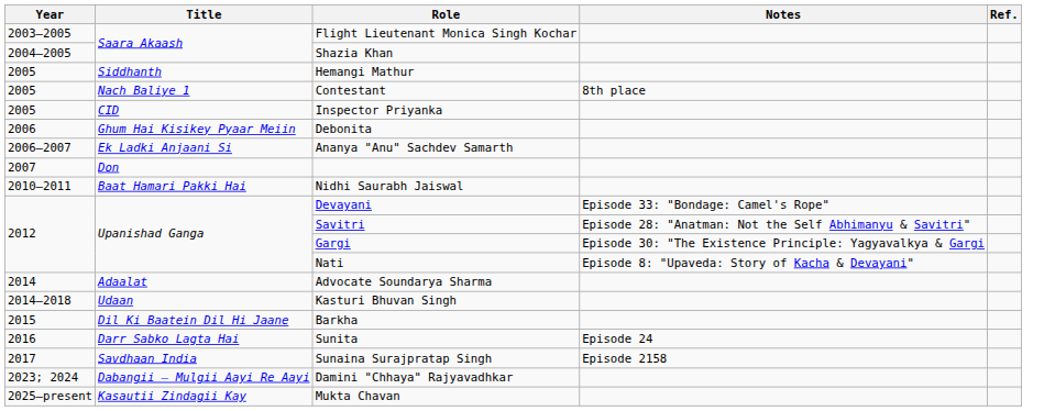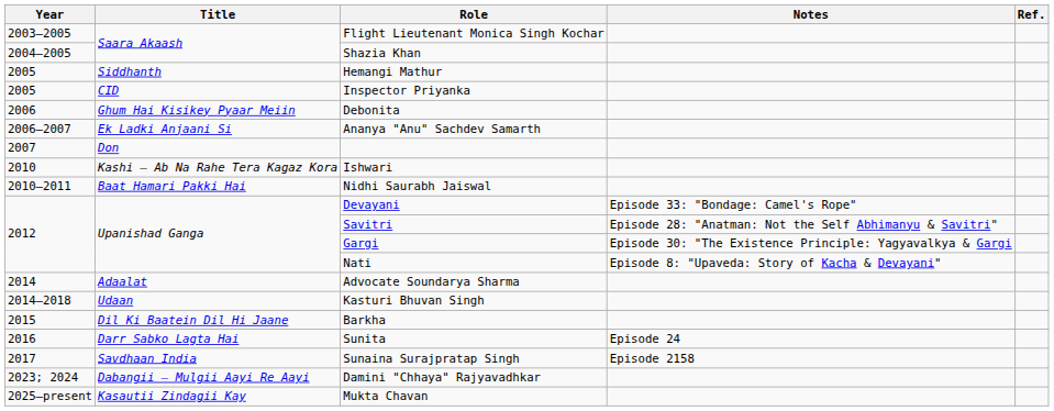 <table class="wikitable sortable">
 <tr>
 <th>Year</th>
 <th>Title</th>
 <th>Role</th>
 <th class="unsortable">Notes</th>
 <th class="unsortable">Ref.</th>
 </tr>
 <tr>
 <td>2003–2005</td>
 <td rowspan="2"><em><a href='#'>Saara Akaash</a></em></td>
 <td>Flight Lieutenant Monica Singh Kochar</td>
 <td></td>
 <td></td>
 </tr>
 <tr>
 <td>2004–2005</td>
 <td>Shazia Khan</td>
 <td></td>
 <td></td>
 </tr>
 <tr>
 <td>2005</td>
 <td><em><a href='#'> Siddhanth</a></em></td>
 <td>Hemangi Mathur</td>
 <td></td>
 <td></td>
 </tr>
 <tr>
 <td>2005</td>
-<td><em><a href='#'>Nach Baliye 1</a></em></td>
-<td>Contestant</td>
-<td>8th place</td>
-<td></td>
-</tr>
-<tr>
-<td>2005</td>
 <td><em><a href='#'>CID</a></em></td>
 <td>Inspector Priyanka</td>
 <td></td>
 <td></td>
 </tr>
 <tr>
 <td>2006</td>
 <td><em><a href='#'>Ghum Hai Kisikey Pyaar Meiin</a></em></td>
 <td>Debonita</td>
 <td></td>
 <td></td>
 </tr>
 <tr>
 <td>2006–2007</td>
 <td><em><a href='#'>Ek Ladki Anjaani Si</a></em></td>
 <td>Ananya "Anu" Sachdev Samarth</td>
 <td></td>
 <td></td>
 </tr>
 <tr>
 <td>2007</td>
 <td><em><a href='#'>Don</a></em></td>
 <td></td>
+<td></td>
+<td></td>
+</tr>
+<tr>
+<td>2010</td>
+<td><em>Kashi – Ab Na Rahe Tera Kagaz Kora</em></td>
+<td>Ishwari</td>
 <td></td>
 <td></td>
 </tr>
 <tr>
 <td>2010–2011</td>
 <td><em><a href='#'>Baat Hamari Pakki Hai</a></em></td>
 <td>Nidhi Saurabh Jaiswal</td>
 <td></td>
 <td></td>
 </tr>
 <tr>
 <td rowspan="4">2012</td>
 <td rowspan="4"><em>Upanishad Ganga</em></td>
 <td><a href='#'>Devayani</a></td>
 <td>Episode 33: "Bondage: Camel's Rope"</td>
 <td></td>
 </tr>
 <tr>
 <td><a href='#'>Savitri</a></td>
 <td>Episode 28: "Anatman: Not the Self <a href='#'>Abhimanyu</a> & <a href='#'>Savitri</a>"</td>
 <td></td>
 </tr>
 <tr>
 <td><a href='#'>Gargi</a></td>
 <td>Episode 30: "The Existence Principle: Yagyavalkya & <a href='#'>Gargi</a></td>
 <td></td>
 </tr>
 <tr>
 <td>Nati</td>
 <td>Episode 8: "Upaveda: Story of <a href='#'>Kacha</a> & <a href='#'>Devayani</a>"</td>
 <td></td>
 </tr>
 <tr>
 <td>2014</td>
 <td><em><a href='#'>Adaalat</a></em></td>
 <td>Advocate Soundarya Sharma</td>
 <td></td>
 <td></td>
 </tr>
 <tr>
 <td>2014–2018</td>
 <td><em><a href='#'>Udaan</a></em></td>
 <td>Kasturi Bhuvan Singh</td>
 <td></td>
 <td></td>
 </tr>
 <tr>
 <td>2015</td>
 <td><em><a href='#'>Dil Ki Baatein Dil Hi Jaane</a></em></td>
 <td>Barkha</td>
 <td></td>
 <td></td>
 </tr>
 <tr>
 <td>2016</td>
 <td><em><a href='#'>Darr Sabko Lagta Hai</a></em></td>
 <td>Sunita</td>
 <td>Episode 24</td>
 <td></td>
 </tr>
 <tr>
 <td>2017</td>
 <td><em><a href='#'>Savdhaan India</a></em></td>
 <td>Sunaina Surajpratap Singh</td>
 <td>Episode 2158</td>
 <td></td>
 </tr>
 <tr>
 <td>2023; 2024</td>
 <td><em><a href='#'>Dabangii – Mulgii Aayi Re Aayi</a></em></td>
 <td>Damini "Chhaya" Rajyavadhkar</td>
 <td></td>
 <td></td>
 </tr>
 <tr>
 <td>2025–present</td>
 <td><em><a href='#'>Kasautii Zindagii Kay</a></em></td>
 <td>Mukta Chavan</td>
 <td></td>
 <td></td>
 </tr>
 </table>
